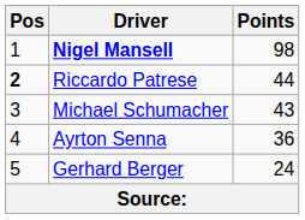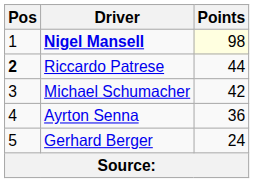 <table class="wikitable" style="font-size: 95%;">
 <tr>
 <th>Pos</th>
 <th>Driver</th>
 <th>Points</th>
 </tr>
 <tr>
 <td>1</td>
 <td> <strong><a href='#'>Nigel Mansell</a></strong></td>
-<td align="right">98</td>
+<td align="right" style="background: lightyellow;">98</td>
 </tr>
 <tr>
 <td><strong>2</strong></td>
 <td> <a href='#'>Riccardo Patrese</a></td>
 <td align="right">44</td>
 </tr>
 <tr>
 <td>3</td>
 <td> <a href='#'>Michael Schumacher</a></td>
-<td align="right">43</td>
+<td align="right">42</td>
 </tr>
 <tr>
 <td>4</td>
 <td> <a href='#'>Ayrton Senna</a></td>
 <td align="right">36</td>
 </tr>
 <tr>
 <td>5</td>
 <td> <a href='#'>Gerhard Berger</a></td>
 <td align="right">24</td>
 </tr>
 <tr>
 <th colspan=4>Source: </th>
 </tr>
 </table>
